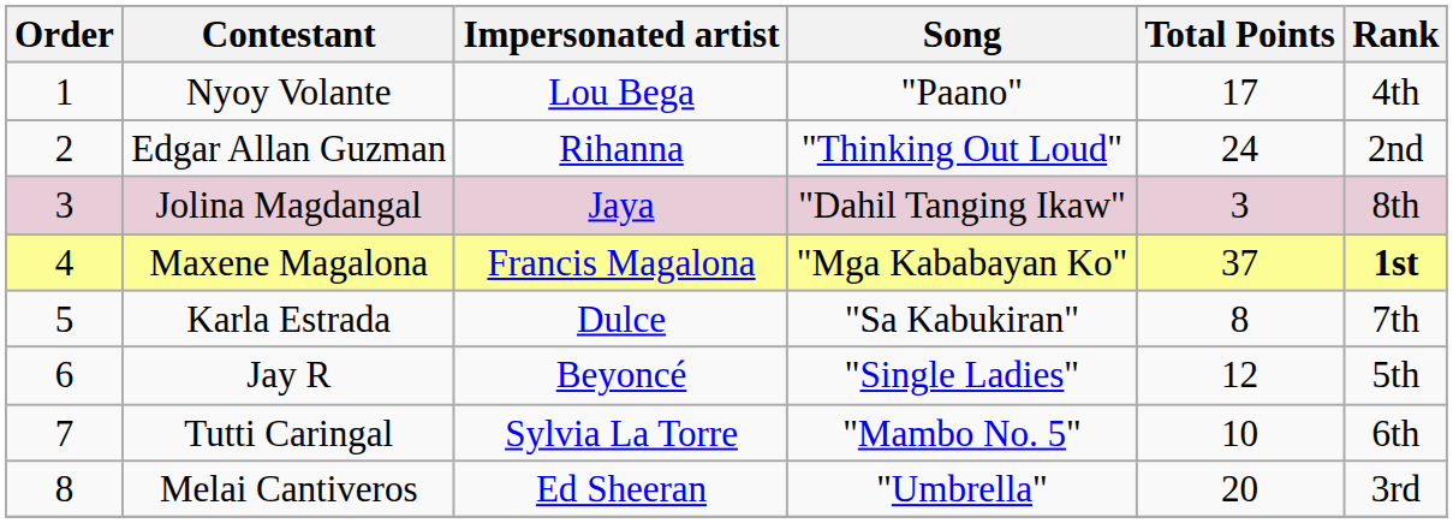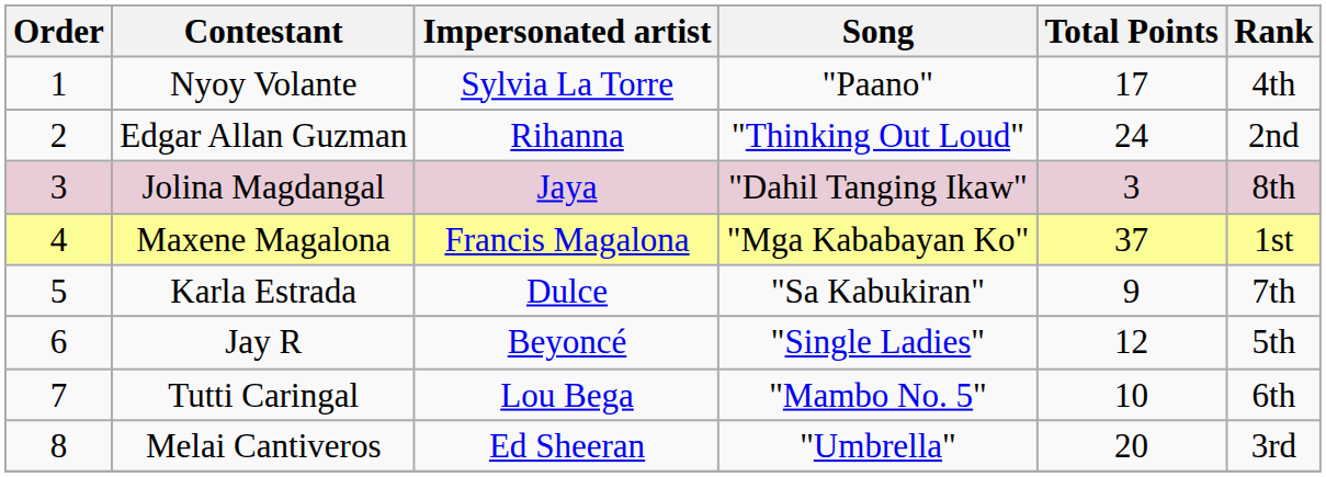 <table class="wikitable" style="text-align:center; line-height:17px; width:auto;">
 <tr>
 <th>Order</th>
 <th>Contestant</th>
 <th>Impersonated artist</th>
 <th>Song</th>
 <th>Total Points</th>
 <th>Rank</th>
 </tr>
 <tr>
 <td>1</td>
 <td>Nyoy Volante</td>
-<td><a href='#'>Lou Bega</a></td>
+<td><a href='#'>Sylvia La Torre</a></td>
 <td>"Paano"</td>
 <td>17</td>
 <td>4th</td>
 </tr>
 <tr>
 <td>2</td>
 <td>Edgar Allan Guzman</td>
 <td><a href='#'>Rihanna</a></td>
 <td>"<a href='#'>Thinking Out Loud</a>"</td>
 <td>24</td>
 <td>2nd</td>
 </tr>
 <tr>
 <td style="background:#E8CCD7;">3</td>
 <td style="background:#E8CCD7;">Jolina Magdangal</td>
 <td style="background:#E8CCD7;"><a href='#'>Jaya</a></td>
 <td style="background:#E8CCD7;">"Dahil Tanging Ikaw"</td>
 <td style="background:#E8CCD7;">3</td>
 <td style="background:#E8CCD7;">8th</td>
 </tr>
 <tr>
 <td style="background:#FDFD96;">4</td>
 <td style="background:#FDFD96;">Maxene Magalona</td>
 <td style="background:#FDFD96;"><a href='#'>Francis Magalona</a></td>
 <td style="background:#FDFD96;">"Mga Kababayan Ko"</td>
 <td style="background:#FDFD96;">37</td>
-<td style="background:#FDFD96;"><strong>1st</strong></td>
+<td style="background:#FDFD96;">1st</td>
 </tr>
 <tr>
 <td>5</td>
 <td>Karla Estrada</td>
 <td><a href='#'>Dulce</a></td>
 <td>"Sa Kabukiran"</td>
-<td>8</td>
+<td>9</td>
 <td>7th</td>
 </tr>
 <tr>
 <td>6</td>
 <td>Jay R</td>
 <td><a href='#'>Beyoncé</a></td>
 <td>"<a href='#'>Single Ladies</a>"</td>
 <td>12</td>
 <td>5th</td>
 </tr>
 <tr>
 <td>7</td>
 <td>Tutti Caringal</td>
-<td><a href='#'>Sylvia La Torre</a></td>
+<td><a href='#'>Lou Bega</a></td>
 <td>"<a href='#'>Mambo No. 5</a>"</td>
 <td>10</td>
 <td>6th</td>
 </tr>
 <tr>
 <td>8</td>
 <td>Melai Cantiveros</td>
 <td><a href='#'>Ed Sheeran</a></td>
 <td>"<a href='#'>Umbrella</a>"</td>
 <td>20</td>
 <td>3rd</td>
 </tr>
 <tr>
 </tr>
 </table>
